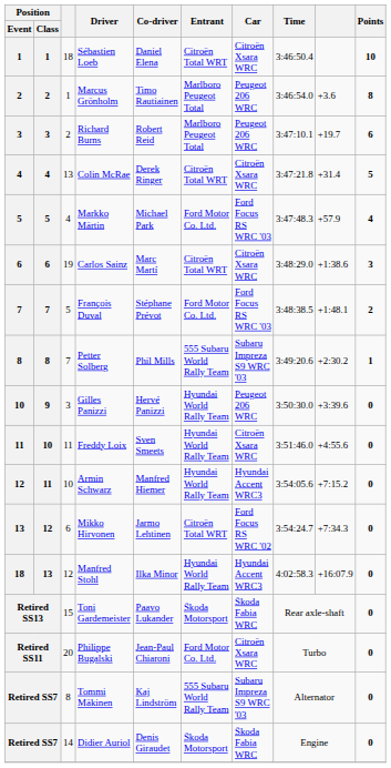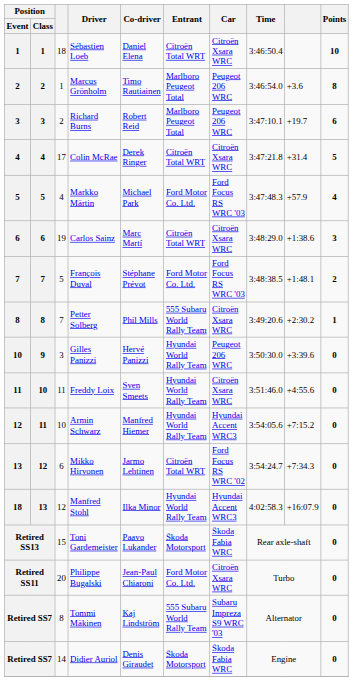 <table class="wikitable" width=85% style="font-size: 85%;">
 <tr>
 <th colspan="2">Position</th>
 <th rowspan="2"></th>
 <th rowspan="2">Driver</th>
 <th rowspan="2">Co-driver</th>
 <th rowspan="2">Entrant</th>
 <th rowspan="2">Car</th>
 <th rowspan="2">Time</th>
 <th rowspan="2"></th>
 <th rowspan="2">Points</th>
 </tr>
 <tr>
 <th>Event</th>
 <th>Class</th>
 </tr>
 <tr>
 <th>1</th>
 <th>1</th>
 <td align="center">18</td>
 <td> <a href='#'>Sébastien Loeb</a></td>
 <td> <a href='#'>Daniel Elena</a></td>
 <td> <a href='#'>Citroën Total WRT</a></td>
 <td><a href='#'>Citroën Xsara WRC</a></td>
 <td>3:46:50.4</td>
 <td></td>
 <td align="center"><strong>10</strong></td>
 </tr>
 <tr>
 <th>2</th>
 <th>2</th>
 <td align="center">1</td>
 <td> <a href='#'>Marcus Grönholm</a></td>
 <td> <a href='#'>Timo Rautiainen</a></td>
 <td> <a href='#'>Marlboro Peugeot Total</a></td>
 <td><a href='#'>Peugeot 206 WRC</a></td>
 <td>3:46:54.0</td>
 <td>+3.6</td>
 <td align="center"><strong>8</strong></td>
 </tr>
 <tr>
 <th>3</th>
 <th>3</th>
 <td align="center">2</td>
 <td> <a href='#'>Richard Burns</a></td>
 <td> <a href='#'>Robert Reid</a></td>
 <td> <a href='#'>Marlboro Peugeot Total</a></td>
 <td><a href='#'>Peugeot 206 WRC</a></td>
 <td>3:47:10.1</td>
 <td>+19.7</td>
 <td align="center"><strong>6</strong></td>
 </tr>
 <tr>
 <th>4</th>
 <th>4</th>
-<td align="center">13</td>
+<td align="center">17</td>
 <td> <a href='#'>Colin McRae</a></td>
 <td> <a href='#'>Derek Ringer</a></td>
 <td> <a href='#'>Citroën Total WRT</a></td>
 <td><a href='#'>Citroën Xsara WRC</a></td>
 <td>3:47:21.8</td>
 <td>+31.4</td>
 <td align="center"><strong>5</strong></td>
 </tr>
 <tr>
 <th>5</th>
 <th>5</th>
 <td align="center">4</td>
 <td> <a href='#'>Markko Märtin</a></td>
 <td> <a href='#'>Michael Park</a></td>
 <td> <a href='#'>Ford Motor Co. Ltd.</a></td>
 <td><a href='#'>Ford Focus RS WRC '03</a></td>
 <td>3:47:48.3</td>
 <td>+57.9</td>
 <td align="center"><strong>4</strong></td>
 </tr>
 <tr>
 <th>6</th>
 <th>6</th>
 <td align="center">19</td>
 <td> <a href='#'>Carlos Sainz</a></td>
 <td> <a href='#'>Marc Martí</a></td>
 <td> <a href='#'>Citroën Total WRT</a></td>
 <td><a href='#'>Citroën Xsara WRC</a></td>
 <td>3:48:29.0</td>
 <td>+1:38.6</td>
 <td align="center"><strong>3</strong></td>
 </tr>
 <tr>
 <th>7</th>
 <th>7</th>
 <td align="center">5</td>
 <td> <a href='#'>François Duval</a></td>
 <td> <a href='#'>Stéphane Prévot</a></td>
 <td> <a href='#'>Ford Motor Co. Ltd.</a></td>
 <td><a href='#'>Ford Focus RS WRC '03</a></td>
 <td>3:48:38.5</td>
 <td>+1:48.1</td>
 <td align="center"><strong>2</strong></td>
 </tr>
 <tr>
 <th>8</th>
 <th>8</th>
 <td align="center">7</td>
 <td> <a href='#'>Petter Solberg</a></td>
 <td> <a href='#'>Phil Mills</a></td>
 <td> <a href='#'>555 Subaru World Rally Team</a></td>
-<td><a href='#'>Subaru Impreza S9 WRC '03</a></td>
+<td><a href='#'>Citroën Xsara WRC</a></td>
 <td>3:49:20.6</td>
 <td>+2:30.2</td>
 <td align="center"><strong>1</strong></td>
 </tr>
 <tr>
 <th>10</th>
 <th>9</th>
 <td align="center">3</td>
 <td> <a href='#'>Gilles Panizzi</a></td>
 <td> <a href='#'>Hervé Panizzi</a></td>
 <td> <a href='#'>Hyundai World Rally Team</a></td>
 <td><a href='#'>Peugeot 206 WRC</a></td>
 <td>3:50:30.0</td>
 <td>+3:39.6</td>
 <td align="center"><strong>0</strong></td>
 </tr>
 <tr>
 <th>11</th>
 <th>10</th>
 <td align="center">11</td>
 <td> <a href='#'>Freddy Loix</a></td>
 <td> <a href='#'>Sven Smeets</a></td>
 <td> <a href='#'>Hyundai World Rally Team</a></td>
 <td><a href='#'>Citroën Xsara WRC</a></td>
 <td>3:51:46.0</td>
 <td>+4:55.6</td>
 <td align="center"><strong>0</strong></td>
 </tr>
 <tr>
 <th>12</th>
 <th>11</th>
 <td align="center">10</td>
 <td> <a href='#'>Armin Schwarz</a></td>
 <td> <a href='#'>Manfred Hiemer</a></td>
 <td> <a href='#'>Hyundai World Rally Team</a></td>
 <td><a href='#'>Hyundai Accent WRC3</a></td>
 <td>3:54:05.6</td>
 <td>+7:15.2</td>
 <td align="center"><strong>0</strong></td>
 </tr>
 <tr>
 <th>13</th>
 <th>12</th>
 <td align="center">6</td>
 <td> <a href='#'>Mikko Hirvonen</a></td>
 <td> <a href='#'>Jarmo Lehtinen</a></td>
 <td> <a href='#'>Citroën Total WRT</a></td>
 <td><a href='#'>Ford Focus RS WRC '02</a></td>
 <td>3:54:24.7</td>
 <td>+7:34.3</td>
 <td align="center"><strong>0</strong></td>
 </tr>
 <tr>
 <th>18</th>
 <th>13</th>
 <td align="center">12</td>
 <td> <a href='#'>Manfred Stohl</a></td>
 <td> <a href='#'>Ilka Minor</a></td>
 <td> <a href='#'>Hyundai World Rally Team</a></td>
 <td><a href='#'>Hyundai Accent WRC3</a></td>
 <td>4:02:58.3</td>
 <td>+16:07.9</td>
 <td align="center"><strong>0</strong></td>
 </tr>
 <tr>
 <th colspan="2">Retired SS13</th>
 <td align="center">15</td>
 <td> <a href='#'>Toni Gardemeister</a></td>
 <td> <a href='#'>Paavo Lukander</a></td>
 <td> <a href='#'>Škoda Motorsport</a></td>
 <td><a href='#'>Škoda Fabia WRC</a></td>
 <td align="center" colspan="2">Rear axle-shaft</td>
 <td align="center"><strong>0</strong></td>
 </tr>
 <tr>
 <th colspan="2">Retired SS11</th>
 <td align="center">20</td>
 <td> <a href='#'>Philippe Bugalski</a></td>
 <td> <a href='#'>Jean-Paul Chiaroni</a></td>
 <td> <a href='#'>Ford Motor Co. Ltd.</a></td>
 <td><a href='#'>Citroën Xsara WRC</a></td>
 <td align="center" colspan="2">Turbo</td>
 <td align="center"><strong>0</strong></td>
 </tr>
 <tr>
 <th colspan="2">Retired SS7</th>
 <td align="center">8</td>
 <td> <a href='#'>Tommi Mäkinen</a></td>
 <td> <a href='#'>Kaj Lindström</a></td>
 <td> <a href='#'>555 Subaru World Rally Team</a></td>
 <td><a href='#'>Subaru Impreza S9 WRC '03</a></td>
 <td align="center" colspan="2">Alternator</td>
 <td align="center"><strong>0</strong></td>
 </tr>
 <tr>
 <th colspan="2">Retired SS7</th>
 <td align="center">14</td>
 <td> <a href='#'>Didier Auriol</a></td>
 <td> <a href='#'>Denis Giraudet</a></td>
 <td> <a href='#'>Škoda Motorsport</a></td>
 <td><a href='#'>Škoda Fabia WRC</a></td>
 <td align="center" colspan="2">Engine</td>
 <td align="center"><strong>0</strong></td>
 </tr>
 <tr>
 </tr>
 </table>
